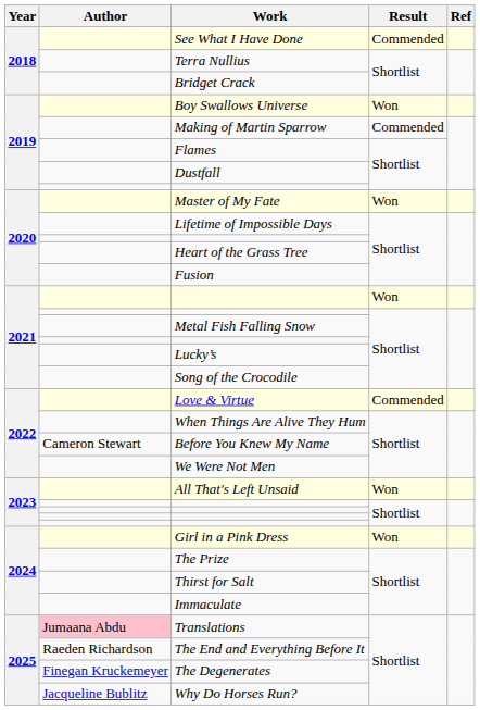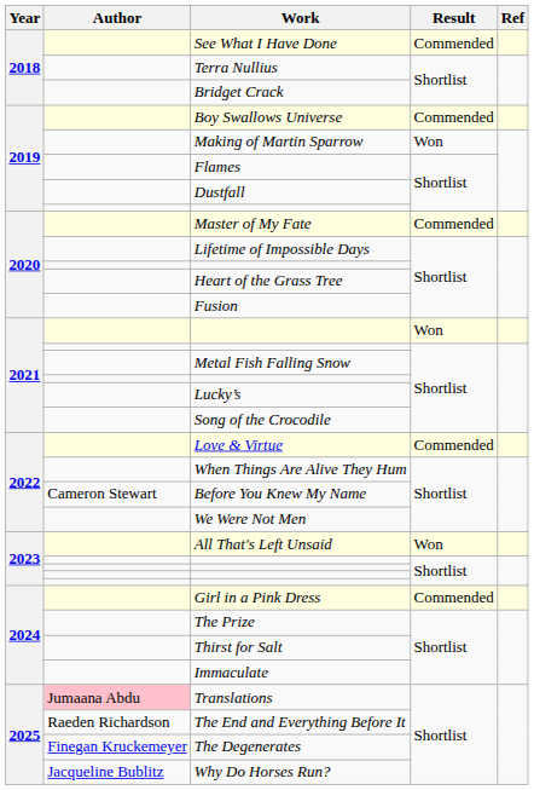 <table class="wikitable sortable">
 <tr>
 <th>Year</th>
 <th>Author</th>
 <th>Work</th>
 <th>Result</th>
 <th>Ref</th>
 </tr>
 <tr style="background:lightyellow">
 <th rowspan="3"><a href='#'>2018</a></th>
 <td></td>
 <td><em>See What I Have Done</em></td>
 <td>Commended</td>
 <td></td>
 </tr>
 <tr>
 <td></td>
 <td><em>Terra Nullius</em></td>
 <td rowspan="2">Shortlist</td>
 <td rowspan="2"></td>
 </tr>
 <tr>
 <td></td>
 <td><em>Bridget Crack</em></td>
 </tr>
 <tr style="background:lightyellow">
 <th rowspan="5"><a href='#'>2019</a></th>
 <td></td>
 <td><em>Boy Swallows Universe</em></td>
-<td>Won</td>
+<td>Commended</td>
 <td></td>
 </tr>
 <tr>
 <td></td>
 <td><em>Making of Martin Sparrow</em></td>
-<td>Commended</td>
+<td>Won</td>
 <td rowspan="4"></td>
 </tr>
 <tr>
 <td></td>
 <td><em>Flames</em></td>
 <td rowspan="3">Shortlist</td>
 </tr>
 <tr>
 <td></td>
 <td><em>Dustfall</em></td>
 </tr>
 <tr>
 <td></td>
 <td></td>
 </tr>
 <tr style="background:lightyellow">
 <th rowspan="5"><a href='#'>2020</a></th>
 <td></td>
 <td><em>Master of My Fate</em></td>
-<td>Won</td>
+<td>Commended</td>
 <td></td>
 </tr>
 <tr>
 <td></td>
 <td><em>Lifetime of Impossible Days</em></td>
 <td rowspan="4">Shortlist</td>
 <td rowspan="4"></td>
 </tr>
 <tr>
 <td></td>
 <td></td>
 </tr>
 <tr>
 <td></td>
 <td><em>Heart of the Grass Tree</em></td>
 </tr>
 <tr>
 <td></td>
 <td><em>Fusion</em></td>
 </tr>
 <tr style="background:lightyellow">
 <th rowspan="6"><a href='#'>2021</a></th>
 <td></td>
 <td></td>
 <td>Won</td>
 <td></td>
 </tr>
 <tr>
 <td></td>
 <td></td>
 <td rowspan="5">Shortlist</td>
 <td rowspan="5"></td>
 </tr>
 <tr>
 <td></td>
 <td><em>Metal Fish Falling Snow</em></td>
 </tr>
 <tr>
 <td></td>
 <td></td>
 </tr>
 <tr>
 <td></td>
 <td><em>Lucky’s</em></td>
 </tr>
 <tr>
 <td></td>
 <td><em>Song of the Crocodile</em></td>
 </tr>
 <tr style="background:lightyellow">
 <th rowspan="4"><a href='#'>2022</a></th>
 <td></td>
 <td><em><a href='#'>Love & Virtue</a></em></td>
 <td>Commended</td>
 <td></td>
 </tr>
 <tr>
 <td></td>
 <td><em>When Things Are Alive They Hum</em></td>
 <td rowspan="3">Shortlist</td>
 <td rowspan="3"></td>
 </tr>
 <tr>
 <td>Cameron Stewart</td>
 <td><em>Before You Knew My Name</em></td>
 </tr>
 <tr>
 <td></td>
 <td><em>We Were Not Men</em></td>
 </tr>
 <tr style="background:lightyellow">
 <th rowspan="5"><a href='#'>2023</a></th>
 <td></td>
 <td><em>All That's Left Unsaid</em></td>
 <td>Won</td>
 <td></td>
 </tr>
 <tr>
 <td></td>
 <td></td>
 <td rowspan="4">Shortlist</td>
 <td rowspan="4"></td>
 </tr>
 <tr>
 <td></td>
 <td></td>
 </tr>
 <tr>
 <td></td>
 <td></td>
 </tr>
 <tr>
 <td></td>
 <td></td>
 </tr>
 <tr style="background:lightyellow">
 <th rowspan="4"><a href='#'>2024</a></th>
 <td></td>
 <td><em>Girl in a Pink Dress</em></td>
-<td>Won</td>
+<td>Commended</td>
 <td></td>
 </tr>
 <tr>
 <td></td>
 <td><em>The Prize</em></td>
 <td rowspan="3">Shortlist</td>
 <td rowspan="3"></td>
 </tr>
 <tr>
 <td></td>
 <td><em>Thirst for Salt</em></td>
 </tr>
 <tr>
 <td></td>
 <td><em>Immaculate</em></td>
 </tr>
 <tr>
 <th rowspan="4"><a href='#'>2025</a></th>
 <td style="background: pink;">Jumaana Abdu</td>
 <td><em>Translations</em></td>
 <td rowspan="4">Shortlist</td>
 <td rowspan="4"></td>
 </tr>
 <tr>
 <td>Raeden Richardson</td>
 <td><em>The End and Everything Before It</em></td>
 </tr>
 <tr>
 <td><a href='#'>Finegan Kruckemeyer</a></td>
 <td><em>The Degenerates</em></td>
 </tr>
 <tr>
 <td><a href='#'>Jacqueline Bublitz</a></td>
 <td><em>Why Do Horses Run?</em></td>
 </tr>
 </table>
